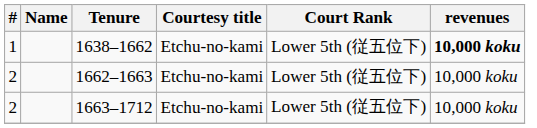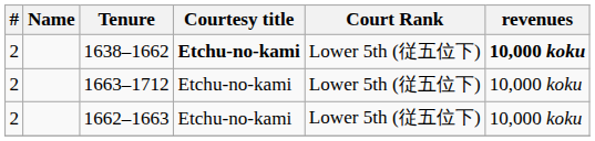 <table class=wikitable>
 <tr>
 <th>#</th>
 <th>Name</th>
 <th>Tenure</th>
 <th>Courtesy title</th>
 <th>Court Rank</th>
 <th>revenues</th>
 </tr>
 <tr>
-<td>1</td>
+<td>2</td>
 <td></td>
 <td>1638–1662</td>
+<td><strong>Etchu-no-kami</strong></td>
+<td>Lower 5th (従五位下)</td>
+<td><strong>10,000 <em>koku</em></strong></td>
+</tr>
+<tr>
+<td>2</td>
+<td></td>
+<td>1663–1712</td>
 <td>Etchu-no-kami</td>
 <td>Lower 5th (従五位下)</td>
-<td><strong>10,000 <em>koku</em></strong></td>
+<td>10,000 <em>koku</em></td>
 </tr>
 <tr>
 <td>2</td>
 <td></td>
 <td>1662–1663</td>
 <td>Etchu-no-kami</td>
 <td>Lower 5th (従五位下)</td>
 <td>10,000 <em>koku</em></td>
 </tr>
 <tr>
-<td>2</td>
-<td></td>
-<td>1663–1712</td>
-<td>Etchu-no-kami</td>
-<td>Lower 5th (従五位下)</td>
-<td>10,000 <em>koku</em></td>
-</tr>
-<tr>
 </tr>
 </table>
